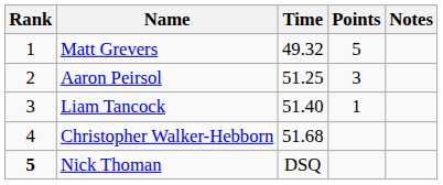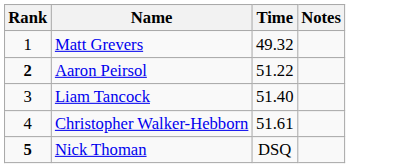 <table class="wikitable" style="text-align:center">
 <tr>
 <th>Rank</th>
 <th>Name</th>
 <th>Time</th>
-<th>Points</th>
 <th>Notes</th>
 </tr>
 <tr>
 <td>1</td>
 <td align="left"> <a href='#'>Matt Grevers</a></td>
 <td>49.32</td>
-<td>5</td>
 <td></td>
 </tr>
 <tr>
-<td>2</td>
+<td><strong>2</strong></td>
 <td align="left"> <a href='#'>Aaron Peirsol</a></td>
-<td>51.25</td>
-<td>3</td>
+<td>51.22</td>
 <td></td>
 </tr>
 <tr>
 <td>3</td>
 <td align="left"> <a href='#'>Liam Tancock</a></td>
 <td>51.40</td>
-<td>1</td>
 <td></td>
 </tr>
 <tr>
 <td>4</td>
 <td align="left"> <a href='#'>Christopher Walker-Hebborn</a></td>
-<td>51.68</td>
-<td></td>
+<td>51.61</td>
 <td></td>
 </tr>
 <tr>
 <td><strong>5</strong></td>
 <td align="left"> <a href='#'>Nick Thoman</a></td>
 <td>DSQ</td>
 <td></td>
-<td></td>
 </tr>
 </table>
